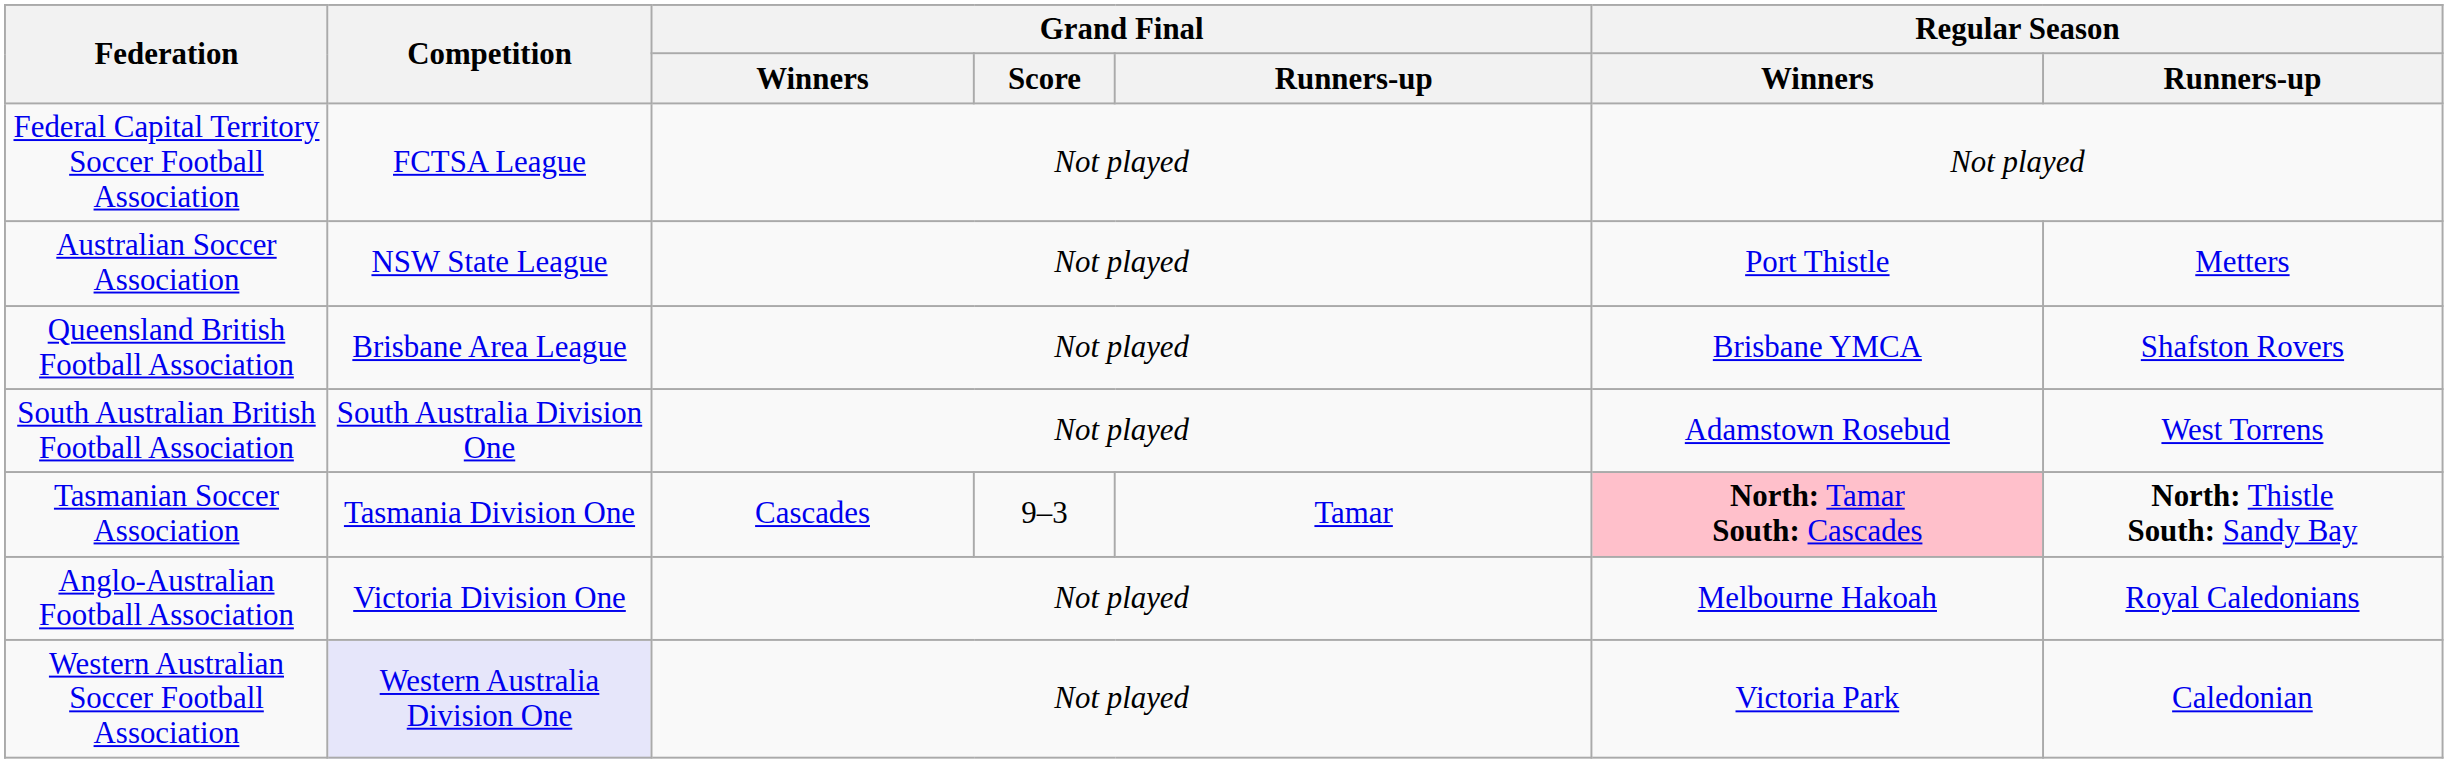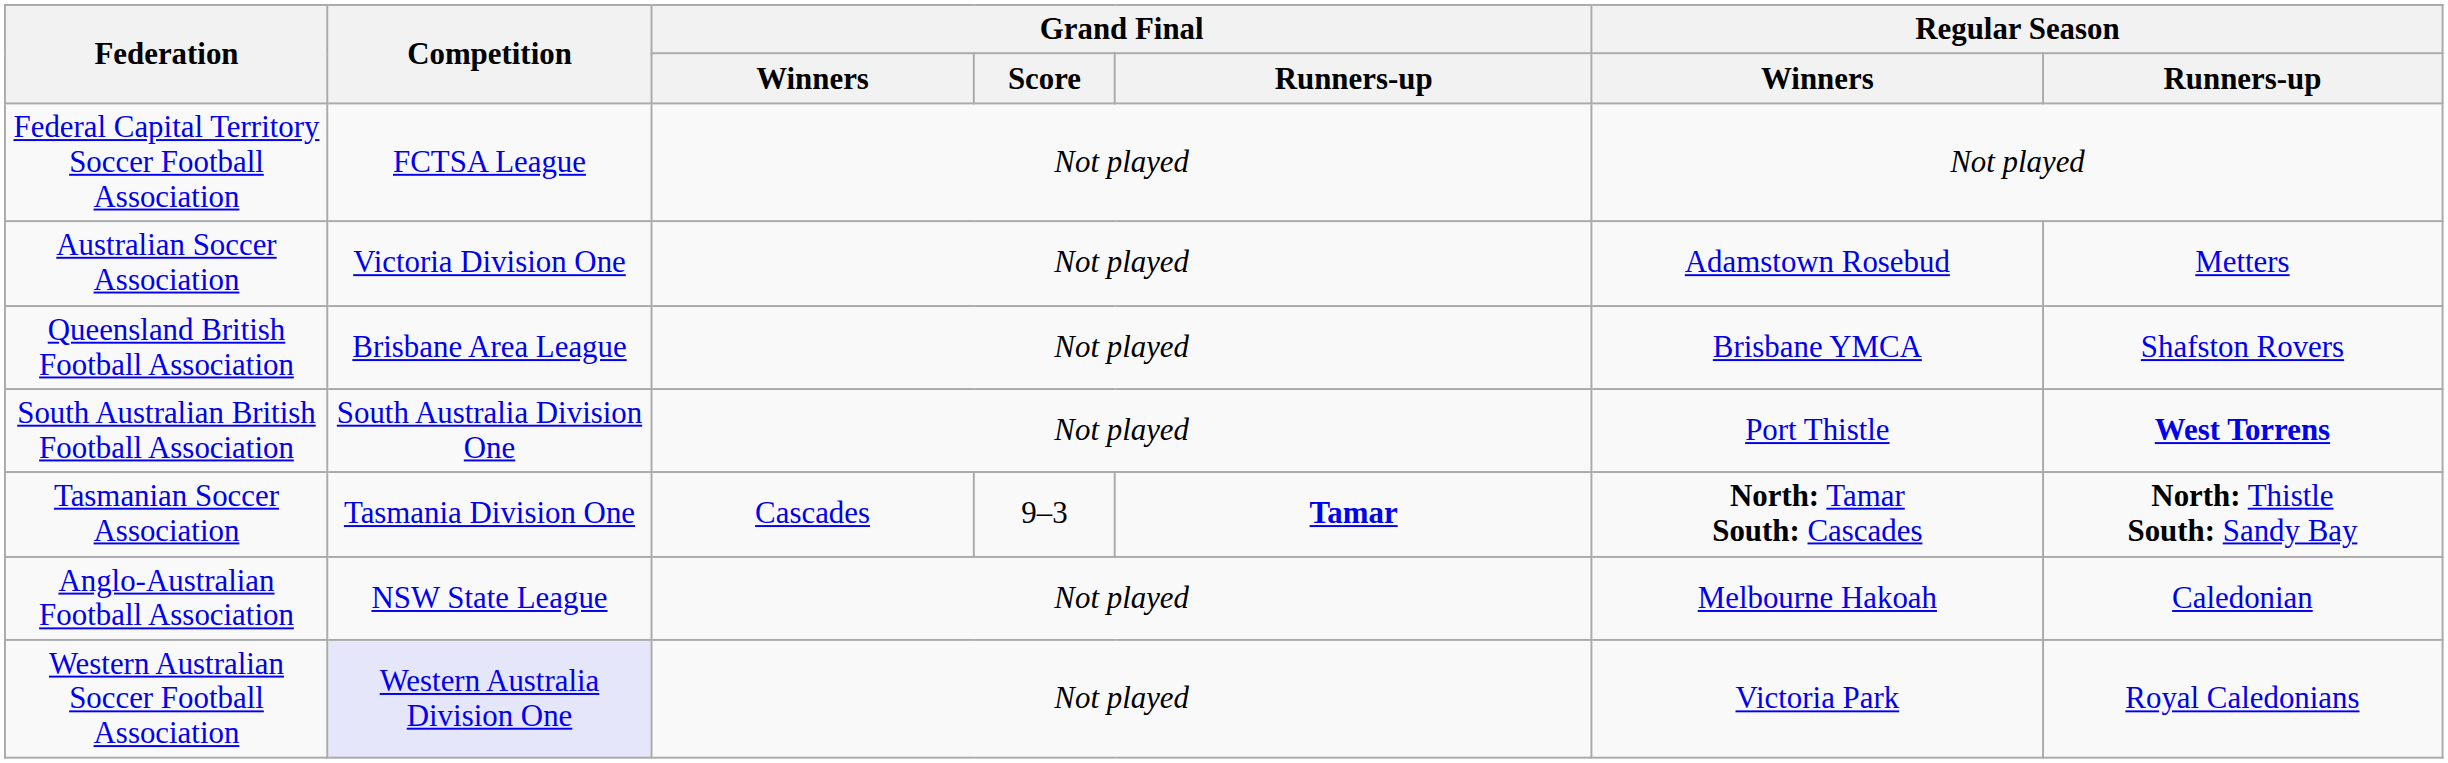 <table class="wikitable" width="100%">
 <tr>
 <th rowspan="2" style="width:10em">Federation</th>
 <th rowspan="2" style="width:10em">Competition</th>
 <th colspan="3" scope="col">Grand Final</th>
 <th colspan="3">Regular Season</th>
 </tr>
 <tr>
 <th style="width:10em">Winners</th>
 <th>Score</th>
 <th style="width:15em">Runners-up</th>
 <th>Winners</th>
 <th>Runners-up</th>
 </tr>
 <tr>
 <td align="center"><a href='#'>Federal Capital Territory Soccer Football Association</a></td>
 <td align="center"><a href='#'>FCTSA League</a></td>
 <td colspan="3" align="center"><em>Not played</em></td>
 <td colspan="2" align="center"><em>Not played</em></td>
 </tr>
 <tr>
 <td align="center"><a href='#'>Australian Soccer Association</a></td>
-<td align="center"><a href='#'>NSW State League</a></td>
+<td align="center"><a href='#'>Victoria Division One</a></td>
 <td colspan="3" align="center"><em>Not played</em></td>
-<td align="center"><a href='#'>Port Thistle</a></td>
+<td align="center"><a href='#'>Adamstown Rosebud</a></td>
 <td align="center"><a href='#'>Metters</a></td>
 </tr>
 <tr>
 <td align="center"><a href='#'>Queensland British Football Association</a></td>
 <td align="center"><a href='#'>Brisbane Area League</a></td>
 <td colspan="3" align="center"><em>Not played</em></td>
 <td align="center"><a href='#'>Brisbane YMCA</a></td>
 <td align="center"><a href='#'>Shafston Rovers</a></td>
 </tr>
 <tr>
 <td align="center"><a href='#'>South Australian British Football Association</a></td>
 <td align="center"><a href='#'>South Australia Division One</a></td>
 <td colspan="3" align="center"><em>Not played</em></td>
-<td align="center"><a href='#'>Adamstown Rosebud</a></td>
-<td align="center"><a href='#'>West Torrens</a></td>
+<td align="center"><a href='#'>Port Thistle</a></td>
+<td align="center"><strong><a href='#'>West Torrens</a></strong></td>
 </tr>
 <tr>
 <td align="center"><a href='#'>Tasmanian Soccer Association</a></td>
 <td align="center"><a href='#'>Tasmania Division One</a></td>
 <td align="center"><a href='#'>Cascades</a></td>
 <td align="center">9–3</td>
-<td align="center"><a href='#'>Tamar</a></td>
-<td align="center" style="background: pink;"><strong>North:</strong> <a href='#'>Tamar</a><br><strong>South:</strong> <a href='#'>Cascades</a></td>
+<td align="center"><strong><a href='#'>Tamar</a></strong></td>
+<td align="center"><strong>North:</strong> <a href='#'>Tamar</a><br><strong>South:</strong> <a href='#'>Cascades</a></td>
 <td align="center"><strong>North:</strong> <a href='#'>Thistle</a><br><strong>South:</strong> <a href='#'>Sandy Bay</a></td>
 </tr>
 <tr>
 <td align="center"><a href='#'>Anglo-Australian Football Association</a></td>
-<td align="center"><a href='#'>Victoria Division One</a></td>
+<td align="center"><a href='#'>NSW State League</a></td>
 <td colspan="3" align="center"><em>Not played</em></td>
 <td align="center"><a href='#'>Melbourne Hakoah</a></td>
-<td align="center"><a href='#'>Royal Caledonians</a></td>
+<td align="center"><a href='#'>Caledonian</a></td>
 </tr>
 <tr>
 <td align="center"><a href='#'>Western Australian Soccer Football Association</a></td>
 <td align="center" style="background: lavender;"><a href='#'>Western Australia Division One</a></td>
 <td colspan="3" align="center"><em>Not played</em></td>
 <td align="center"><a href='#'>Victoria Park</a></td>
-<td align="center"><a href='#'>Caledonian</a></td>
+<td align="center"><a href='#'>Royal Caledonians</a></td>
 </tr>
 </table>
